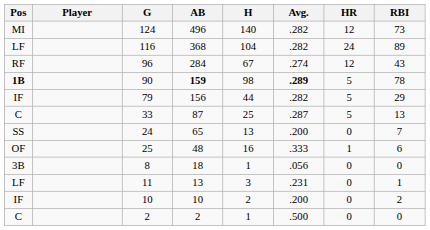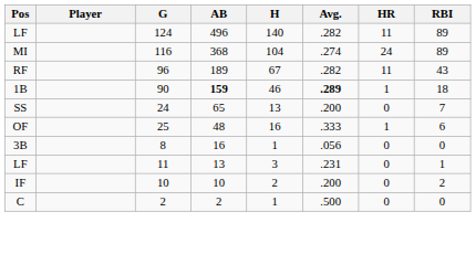 <table class="wikitable sortable">
 <tr>
 <th bgcolor="#DDDDFF" width="5%">Pos</th>
 <th bgcolor="#DDDDFF" width="16%">Player</th>
 <th bgcolor="#DDDDFF" width="9%">G</th>
 <th bgcolor="#DDDDFF" width="9%">AB</th>
 <th bgcolor="#DDDDFF" width="9%">H</th>
 <th bgcolor="#DDDDFF" width="9%">Avg.</th>
 <th bgcolor="#DDDDFF" width="9%">HR</th>
 <th bgcolor="#DDDDFF" width="9%">RBI</th>
 </tr>
 <tr align="center">
-<td>MI</td>
+<td>LF</td>
 <td></td>
 <td>124</td>
 <td>496</td>
 <td>140</td>
 <td>.282</td>
-<td>12</td>
-<td>73</td>
+<td>11</td>
+<td>89</td>
 </tr>
 <tr align="center">
-<td>LF</td>
+<td>MI</td>
 <td></td>
 <td>116</td>
 <td>368</td>
 <td>104</td>
-<td>.282</td>
+<td>.274</td>
 <td>24</td>
 <td>89</td>
 </tr>
 <tr align="center">
 <td>RF</td>
 <td></td>
 <td>96</td>
-<td>284</td>
+<td>189</td>
 <td>67</td>
-<td>.274</td>
-<td>12</td>
+<td>.282</td>
+<td>11</td>
 <td>43</td>
 </tr>
 <tr align="center">
-<td><strong>1B</strong></td>
+<td>1B</td>
 <td></td>
 <td>90</td>
 <td><strong>159</strong></td>
-<td>98</td>
+<td>46</td>
 <td><strong>.289</strong></td>
-<td>5</td>
-<td>78</td>
-</tr>
-<tr align="center">
-<td>IF</td>
-<td></td>
-<td>79</td>
-<td>156</td>
-<td>44</td>
-<td>.282</td>
-<td>5</td>
-<td>29</td>
-</tr>
-<tr align="center">
-<td>C</td>
-<td></td>
-<td>33</td>
-<td>87</td>
-<td>25</td>
-<td>.287</td>
-<td>5</td>
-<td>13</td>
+<td>1</td>
+<td>18</td>
 </tr>
 <tr align="center">
 <td>SS</td>
 <td></td>
 <td>24</td>
 <td>65</td>
 <td>13</td>
 <td>.200</td>
 <td>0</td>
 <td>7</td>
 </tr>
 <tr align="center">
 <td>OF</td>
 <td></td>
 <td>25</td>
 <td>48</td>
 <td>16</td>
 <td>.333</td>
 <td>1</td>
 <td>6</td>
 </tr>
 <tr align="center">
 <td>3B</td>
 <td></td>
 <td>8</td>
-<td>18</td>
+<td>16</td>
 <td>1</td>
 <td>.056</td>
 <td>0</td>
 <td>0</td>
 </tr>
 <tr align="center">
 <td>LF</td>
 <td></td>
 <td>11</td>
 <td>13</td>
 <td>3</td>
 <td>.231</td>
 <td>0</td>
 <td>1</td>
 </tr>
 <tr align="center">
 <td>IF</td>
 <td></td>
 <td>10</td>
 <td>10</td>
 <td>2</td>
 <td>.200</td>
 <td>0</td>
 <td>2</td>
 </tr>
 <tr align="center">
 <td>C</td>
 <td></td>
 <td>2</td>
 <td>2</td>
 <td>1</td>
 <td>.500</td>
 <td>0</td>
 <td>0</td>
 </tr>
 </table>
